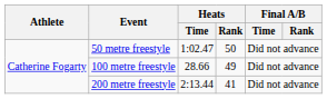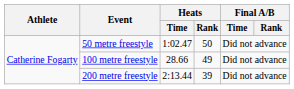 <table class="wikitable" style="font-size:90%">
 <tr>
 <th rowspan="2">Athlete</th>
 <th rowspan="2">Event</th>
 <th colspan=2>Heats</th>
 <th colspan=2>Final A/B</th>
 </tr>
 <tr style="font-size:95%">
 <th>Time</th>
 <th>Rank</th>
 <th>Time</th>
 <th>Rank</th>
 </tr>
 <tr align=center>
 <td align=left rowspan=3><a href='#'>Catherine Fogarty</a></td>
 <td align=left><a href='#'>50 metre freestyle</a></td>
 <td>1:02.47</td>
 <td>50</td>
 <td colspan=2>Did not advance</td>
 </tr>
 <tr align=center>
 <td align=left><a href='#'>100 metre freestyle</a></td>
 <td>28.66</td>
 <td>49</td>
 <td colspan=2>Did not advance</td>
 </tr>
 <tr align=center>
 <td align=left><a href='#'>200 metre freestyle</a></td>
 <td>2:13.44</td>
-<td>41</td>
+<td>39</td>
 <td colspan=2>Did not advance</td>
 </tr>
 </table>
